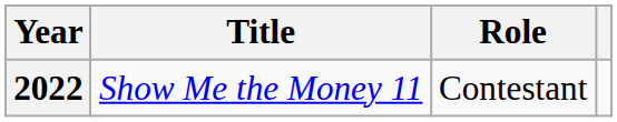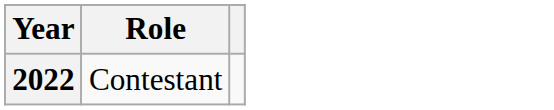 <table class="wikitable sortable plainrowheaders">
 <tr>
 <th scope="col">Year</th>
-<th scope="col">Title</th>
 <th scope="col">Role</th>
 <th scope="col" class="unsortable"></th>
 </tr>
 <tr>
 <th scope="row">2022</th>
-<td><em><a href='#'>Show Me the Money 11</a></em></td>
 <td>Contestant</td>
 <td></td>
 </tr>
 </table>
